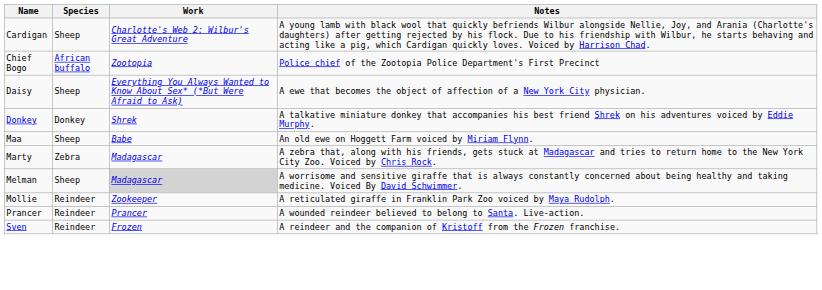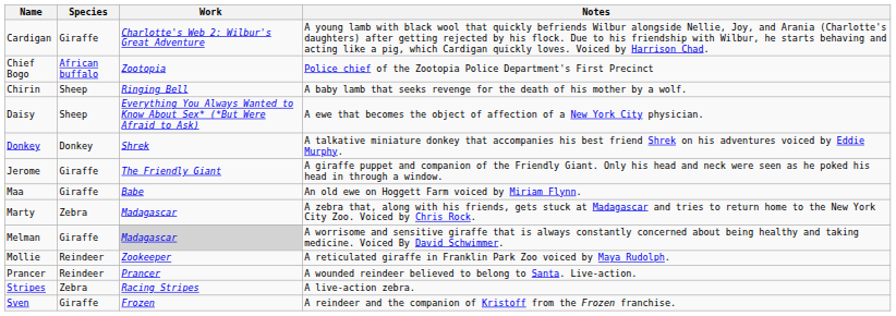 <table class="wikitable sortable">
 <tr>
 <th>Name</th>
 <th>Species</th>
 <th>Work</th>
 <th>Notes</th>
 </tr>
 <tr>
 <td>Cardigan</td>
-<td>Sheep</td>
+<td>Giraffe</td>
 <td><em><a href='#'>Charlotte's Web 2: Wilbur's Great Adventure</a></em></td>
 <td>A young lamb with black wool that quickly befriends Wilbur alongside Nellie, Joy, and Arania (Charlotte's daughters) after getting rejected by his flock. Due to his friendship with Wilbur, he starts behaving and acting like a pig, which Cardigan quickly loves. Voiced by <a href='#'>Harrison Chad</a>.</td>
 </tr>
 <tr>
 <td>Chief Bogo</td>
 <td><a href='#'>African buffalo</a></td>
 <td><em><a href='#'>Zootopia</a></em></td>
 <td><a href='#'>Police chief</a> of the Zootopia Police Department's First Precinct</td>
+</tr>
+<tr>
+<td>Chirin</td>
+<td>Sheep</td>
+<td><em><a href='#'>Ringing Bell</a></em></td>
+<td>A baby lamb that seeks revenge for the death of his mother by a wolf.</td>
 </tr>
 <tr>
 <td>Daisy</td>
 <td>Sheep</td>
 <td><a href='#'><em>Everything You Always Wanted to Know About Sex* (*But Were Afraid to Ask)</em></a></td>
 <td>A ewe that becomes the object of affection of a <a href='#'>New York City</a> physician.</td>
 </tr>
 <tr>
 <td><a href='#'>Donkey</a></td>
 <td>Donkey</td>
 <td><em><a href='#'>Shrek</a></em></td>
 <td>A talkative miniature donkey that accompanies his best friend <a href='#'>Shrek</a> on his adventures voiced by <a href='#'>Eddie Murphy</a>.</td>
 </tr>
 <tr>
+<td>Jerome</td>
+<td>Giraffe</td>
+<td><em><a href='#'>The Friendly Giant</a></em></td>
+<td>A giraffe puppet and companion of the Friendly Giant. Only his head and neck were seen as he poked his head in through a window.</td>
+</tr>
+<tr>
 <td>Maa</td>
-<td>Sheep</td>
+<td>Giraffe</td>
 <td><a href='#'><em>Babe</em></a></td>
 <td>An old ewe on Hoggett Farm voiced by <a href='#'>Miriam Flynn</a>.</td>
 </tr>
 <tr>
 <td>Marty</td>
 <td>Zebra</td>
 <td><em><a href='#'>Madagascar</a></em></td>
 <td>A zebra that, along with his friends, gets stuck at <a href='#'>Madagascar</a> and tries to return home to the New York City Zoo. Voiced by <a href='#'>Chris Rock</a>.</td>
 </tr>
 <tr>
 <td>Melman</td>
-<td>Sheep</td>
+<td>Giraffe</td>
 <td style="background: lightgrey;"><em><a href='#'>Madagascar</a></em></td>
 <td>A worrisome and sensitive giraffe that is always constantly concerned about being healthy and taking medicine. Voiced By <a href='#'>David Schwimmer</a>.</td>
 </tr>
 <tr>
 <td>Mollie</td>
 <td>Reindeer</td>
 <td><em><a href='#'>Zookeeper</a></em></td>
 <td>A reticulated giraffe in Franklin Park Zoo voiced by <a href='#'>Maya Rudolph</a>.</td>
 </tr>
 <tr>
 <td>Prancer</td>
 <td>Reindeer</td>
 <td><a href='#'><em>Prancer</em></a></td>
 <td>A wounded reindeer believed to belong to <a href='#'>Santa</a>. Live-action.</td>
 </tr>
 <tr>
+<td><a href='#'>Stripes</a></td>
+<td>Zebra</td>
+<td><em><a href='#'>Racing Stripes</a></em></td>
+<td>A live-action zebra.</td>
+</tr>
+<tr>
 <td><a href='#'>Sven</a></td>
-<td>Reindeer</td>
+<td>Giraffe</td>
 <td><em><a href='#'>Frozen</a></em></td>
 <td>A reindeer and the companion of <a href='#'>Kristoff</a> from the <em>Frozen</em> franchise.</td>
 </tr>
 </table>
